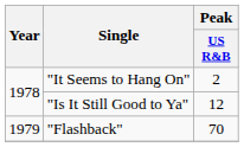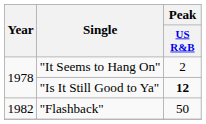 <table class="wikitable" style="text-align:center;">
 <tr>
 <th rowspan="2">Year</th>
 <th rowspan="2">Single</th>
 <th colspan="3">Peak</th>
 </tr>
 <tr style="font-size:smaller;">
 <th width="40"><a href='#'>US<br>R&B</a></th>
 </tr>
 <tr>
 <td rowspan="2">1978</td>
 <td align="left">"It Seems to Hang On"</td>
 <td>2</td>
 </tr>
 <tr>
 <td align="left">"Is It Still Good to Ya"</td>
-<td>12</td>
+<td><strong>12</strong></td>
 </tr>
 <tr>
-<td rowspan="1">1979</td>
+<td rowspan="1">1982</td>
 <td align="left">"Flashback"</td>
-<td>70</td>
+<td>50</td>
 </tr>
 <tr>
 </tr>
 </table>
